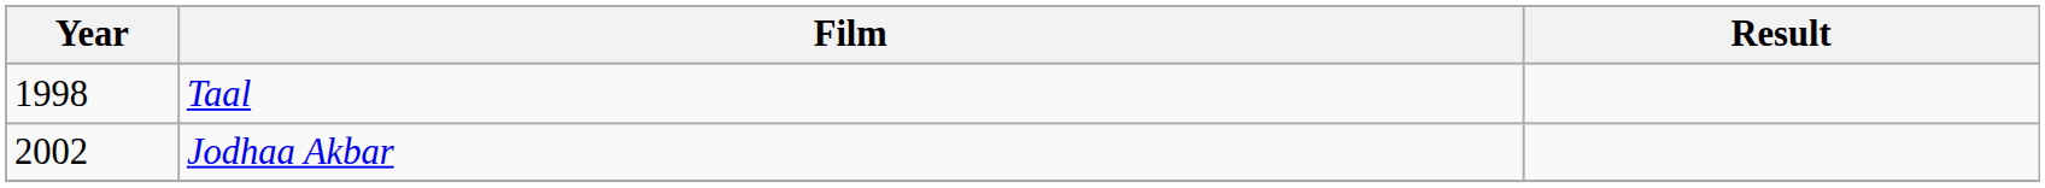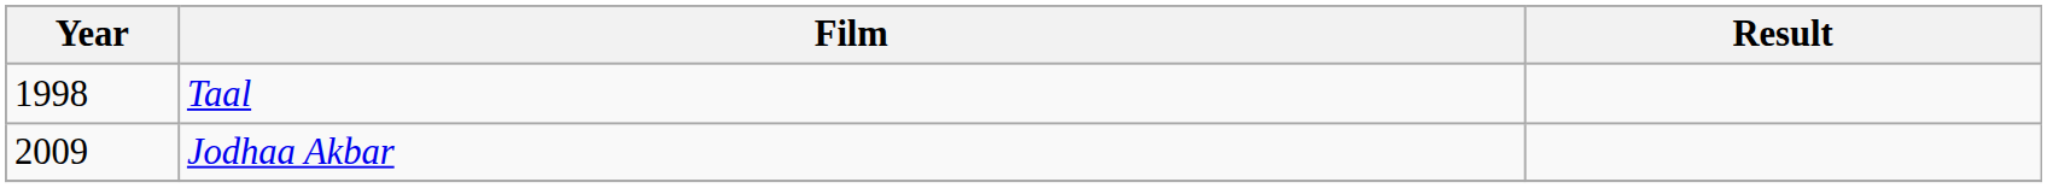 <table class="wikitable plainrowheaders" width="100%" "textcolor:#000;">
 <tr>
 <th scope="col" width=5%><strong>Year</strong></th>
 <th scope="col" width=39%><strong>Film</strong></th>
 <th scope="col" width=15%><strong>Result</strong></th>
 </tr>
 <tr>
 <td>1998</td>
 <td><em><a href='#'>Taal</a></em></td>
 <td></td>
 </tr>
 <tr>
-<td>2002</td>
+<td>2009</td>
 <td><em><a href='#'>Jodhaa Akbar</a></em></td>
 <td></td>
 </tr>
 <tr>
 </tr>
 </table>
